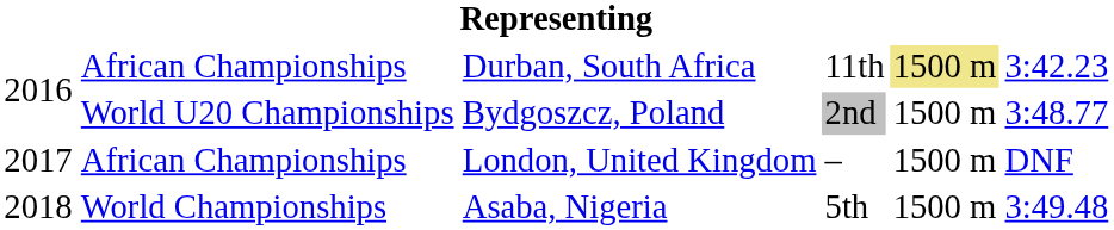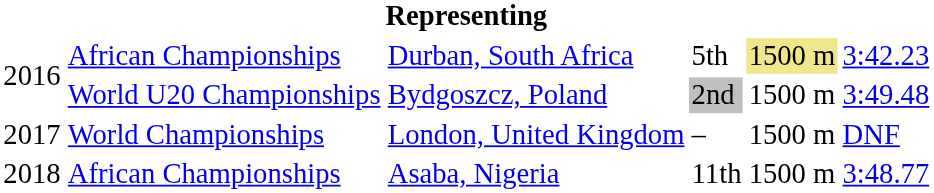 <table>
 <tr>
 <th colspan="6">Representing </th>
 </tr>
 <tr>
 <td rowspan=2>2016</td>
 <td><a href='#'>African Championships</a></td>
 <td><a href='#'>Durban, South Africa</a></td>
-<td>11th</td>
+<td>5th</td>
 <td style="background: khaki;">1500 m</td>
 <td><a href='#'>3:42.23</a></td>
 </tr>
 <tr>
 <td><a href='#'>World U20 Championships</a></td>
 <td><a href='#'>Bydgoszcz, Poland</a></td>
 <td bgcolor=silver>2nd</td>
 <td>1500 m</td>
-<td><a href='#'>3:48.77</a></td>
+<td><a href='#'>3:49.48</a></td>
 </tr>
 <tr>
 <td>2017</td>
-<td><a href='#'>African Championships</a></td>
+<td><a href='#'>World Championships</a></td>
 <td><a href='#'>London, United Kingdom</a></td>
 <td>–</td>
 <td>1500 m</td>
 <td><a href='#'>DNF</a></td>
 </tr>
 <tr>
 <td>2018</td>
-<td><a href='#'>World Championships</a></td>
+<td><a href='#'>African Championships</a></td>
 <td><a href='#'>Asaba, Nigeria</a></td>
-<td>5th</td>
+<td>11th</td>
 <td>1500 m</td>
-<td><a href='#'>3:49.48</a></td>
+<td><a href='#'>3:48.77</a></td>
 </tr>
 </table>
